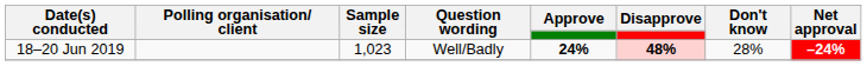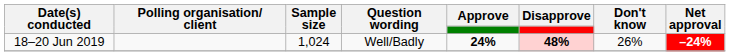 <table class="wikitable collapsible sortable" style="text-align:center;font-size:95%;line-height:14px;">
 <tr>
 <th style="width:125px;" rowspan="2">Date(s)<br>conducted</th>
 <th style="width:200px;" rowspan="2">Polling organisation/<br>client</th>
 <th style="width:60px;" rowspan="2">Sample size</th>
 <th style="width:120px;" rowspan="2">Question<br>wording</th>
 <th class="unsortable" style="width:80px;">Approve</th>
 <th class="unsortable" style="width:80px;">Disapprove</th>
 <th class="unsortable" style="width:80px;" rowspan="2">Don't know</th>
 <th class="unsortable" style="width:20px;" rowspan="2">Net approval</th>
 </tr>
 <tr>
 <th class="unsortable" style="color:inherit;background:green;width:60px;"></th>
 <th class="unsortable" style="color:inherit;background:red;width:60px;"></th>
 </tr>
 <tr>
 <td>18–20 Jun 2019</td>
 <td></td>
-<td>1,023</td>
+<td>1,024</td>
 <td>Well/Badly</td>
 <td><strong>24%</strong></td>
 <td style="background:#FFD2D2"><strong>48%</strong></td>
-<td>28%</td>
+<td>26%</td>
 <td style="background:red;color:white;"><strong>–24%</strong></td>
 </tr>
 <tr>
 </tr>
 </table>
